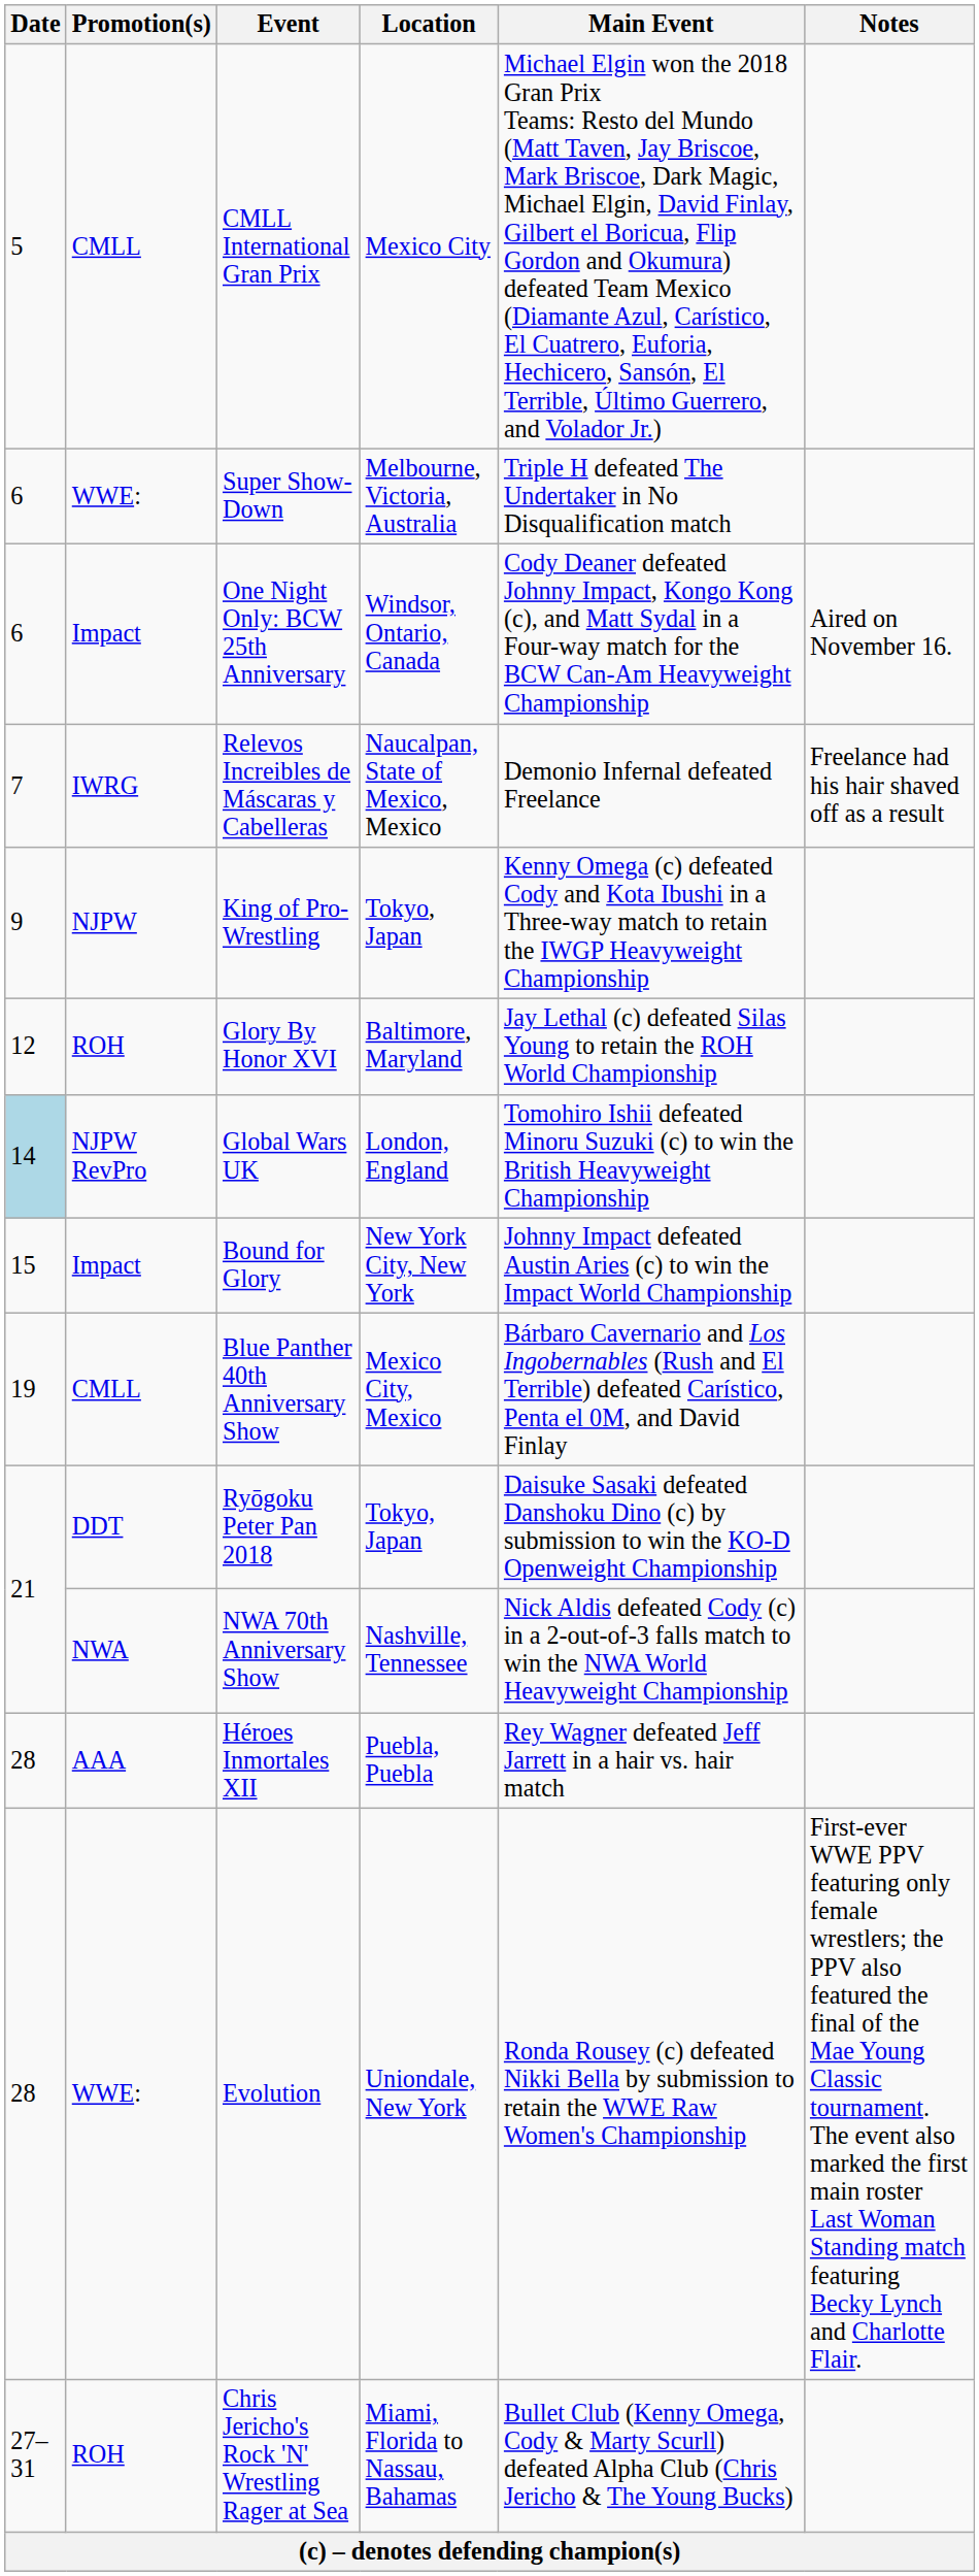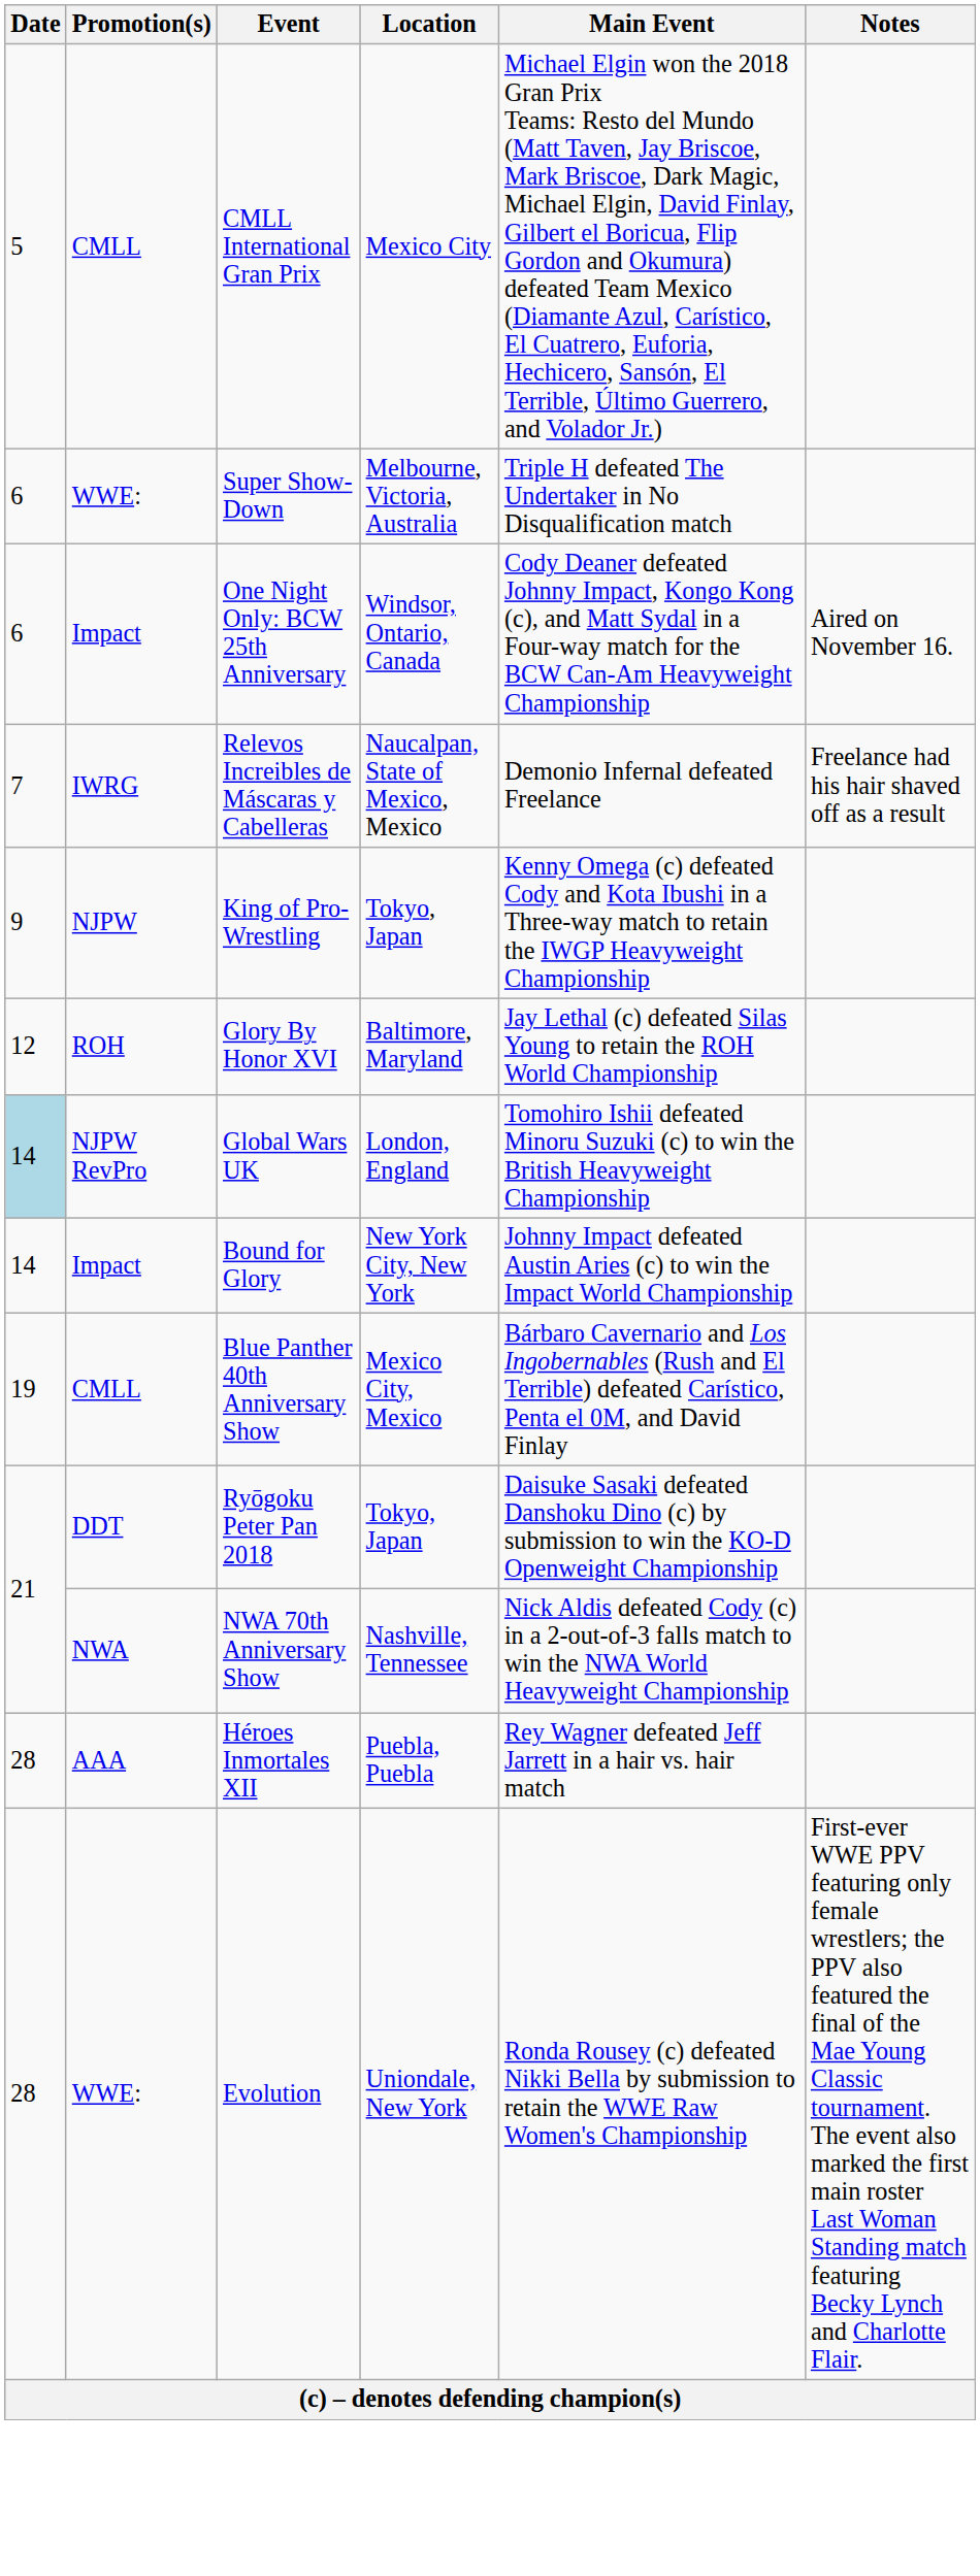 <table class="wikitable" style="width:100%;">
 <tr>
 <th width=5%>Date</th>
 <th width=5%>Promotion(s)</th>
 <th style="width:15%;">Event</th>
 <th style="width:15%;">Location</th>
 <th style="width:40%;">Main Event</th>
 <th style="width:20%;">Notes</th>
 </tr>
 <tr>
 <td>5</td>
 <td><a href='#'>CMLL</a></td>
 <td><a href='#'>CMLL International Gran Prix</a></td>
 <td><a href='#'>Mexico City</a></td>
 <td><a href='#'>Michael Elgin</a> won the 2018 Gran Prix<br>Teams: Resto del Mundo (<a href='#'>Matt Taven</a>, <a href='#'>Jay Briscoe</a>, <a href='#'>Mark Briscoe</a>, Dark Magic, Michael Elgin, <a href='#'>David Finlay</a>, <a href='#'>Gilbert el Boricua</a>, <a href='#'>Flip Gordon</a> and <a href='#'>Okumura</a>) defeated Team Mexico (<a href='#'>Diamante Azul</a>, <a href='#'>Carístico</a>, <a href='#'>El Cuatrero</a>, <a href='#'>Euforia</a>, <a href='#'>Hechicero</a>, <a href='#'>Sansón</a>, <a href='#'>El Terrible</a>, <a href='#'>Último Guerrero</a>, and <a href='#'>Volador Jr.</a>)</td>
 <td></td>
 </tr>
 <tr>
 <td>6</td>
 <td><a href='#'>WWE</a>:<br></td>
 <td><a href='#'>Super Show-Down</a></td>
 <td><a href='#'>Melbourne</a>, <a href='#'>Victoria</a>, <a href='#'>Australia</a></td>
 <td><a href='#'>Triple H</a> defeated <a href='#'>The Undertaker</a> in No Disqualification match</td>
 <td></td>
 </tr>
 <tr>
 <td>6</td>
 <td><a href='#'>Impact</a></td>
 <td><a href='#'>One Night Only: BCW 25th Anniversary</a></td>
 <td><a href='#'>Windsor, Ontario, Canada</a></td>
 <td><a href='#'>Cody Deaner</a> defeated <a href='#'>Johnny Impact</a>, <a href='#'>Kongo Kong</a> (c), and <a href='#'>Matt Sydal</a> in a Four-way match for the <a href='#'>BCW Can-Am Heavyweight Championship</a></td>
 <td>Aired on November 16.</td>
 </tr>
 <tr>
 <td>7</td>
 <td><a href='#'>IWRG</a></td>
 <td><a href='#'>Relevos Increibles de Máscaras y Cabelleras</a></td>
 <td><a href='#'>Naucalpan, State of Mexico</a>, Mexico</td>
 <td>Demonio Infernal defeated Freelance</td>
 <td>Freelance had his hair shaved off as a result</td>
 </tr>
 <tr>
 <td>9</td>
 <td><a href='#'>NJPW</a></td>
 <td><a href='#'>King of Pro-Wrestling</a></td>
 <td><a href='#'>Tokyo</a>, <a href='#'>Japan</a></td>
 <td><a href='#'>Kenny Omega</a> (c) defeated <a href='#'>Cody</a> and <a href='#'>Kota Ibushi</a> in a Three-way match to retain the <a href='#'>IWGP Heavyweight Championship</a></td>
 <td></td>
 </tr>
 <tr>
 <td>12</td>
 <td><a href='#'>ROH</a></td>
 <td><a href='#'>Glory By Honor XVI</a></td>
 <td><a href='#'>Baltimore</a>, <a href='#'>Maryland</a></td>
 <td><a href='#'>Jay Lethal</a> (c) defeated <a href='#'>Silas Young</a> to retain the <a href='#'>ROH World Championship</a></td>
 <td></td>
 </tr>
 <tr>
 <td style="background: lightblue;">14</td>
 <td><a href='#'>NJPW</a><br><a href='#'>RevPro</a></td>
 <td><a href='#'>Global Wars UK</a></td>
 <td><a href='#'>London, England</a></td>
 <td><a href='#'>Tomohiro Ishii</a> defeated <a href='#'>Minoru Suzuki</a> (c) to win the <a href='#'>British Heavyweight Championship</a></td>
 <td></td>
 </tr>
 <tr>
-<td>15</td>
+<td>14</td>
 <td><a href='#'>Impact</a></td>
 <td><a href='#'>Bound for Glory</a></td>
 <td><a href='#'>New York City, New York</a></td>
 <td><a href='#'>Johnny Impact</a> defeated <a href='#'>Austin Aries</a> (c) to win the <a href='#'>Impact World Championship</a></td>
 <td></td>
 </tr>
 <tr>
 <td>19</td>
 <td><a href='#'>CMLL</a></td>
 <td><a href='#'>Blue Panther 40th Anniversary Show</a></td>
 <td><a href='#'>Mexico City, Mexico</a></td>
 <td><a href='#'>Bárbaro Cavernario</a> and <em><a href='#'>Los Ingobernables</a></em> (<a href='#'>Rush</a> and <a href='#'>El Terrible</a>) defeated <a href='#'>Carístico</a>, <a href='#'>Penta el 0M</a>, and David Finlay</td>
 <td></td>
 </tr>
 <tr>
 <td rowspan=2>21</td>
 <td><a href='#'>DDT</a></td>
 <td><a href='#'>Ryōgoku Peter Pan 2018</a></td>
 <td><a href='#'>Tokyo, Japan</a></td>
 <td><a href='#'>Daisuke Sasaki</a> defeated <a href='#'>Danshoku Dino</a> (c) by submission to win the <a href='#'>KO-D Openweight Championship</a></td>
 <td></td>
 </tr>
 <tr>
 <td><a href='#'>NWA</a></td>
 <td><a href='#'>NWA 70th Anniversary Show</a></td>
 <td><a href='#'>Nashville, Tennessee</a></td>
 <td><a href='#'>Nick Aldis</a> defeated <a href='#'>Cody</a> (c) in a 2-out-of-3 falls match to win the <a href='#'>NWA World Heavyweight Championship</a></td>
 <td></td>
 </tr>
 <tr>
 <td>28</td>
 <td><a href='#'>AAA</a></td>
 <td><a href='#'>Héroes Inmortales XII</a></td>
 <td><a href='#'>Puebla, Puebla</a></td>
 <td><a href='#'>Rey Wagner</a> defeated <a href='#'>Jeff Jarrett</a> in a hair vs. hair match</td>
 <td></td>
 </tr>
 <tr>
 <td>28</td>
 <td><a href='#'>WWE</a>:<br></td>
 <td><a href='#'>Evolution</a></td>
 <td><a href='#'>Uniondale, New York</a></td>
 <td><a href='#'>Ronda Rousey</a> (c) defeated <a href='#'>Nikki Bella</a> by submission to retain the <a href='#'>WWE Raw Women's Championship</a></td>
 <td>First-ever WWE PPV featuring only female wrestlers; the PPV also featured the final of the <a href='#'>Mae Young Classic tournament</a>. The event also marked the first main roster <a href='#'>Last Woman Standing match</a> featuring <a href='#'>Becky Lynch</a> and <a href='#'>Charlotte Flair</a>.</td>
 </tr>
 <tr>
-<td>27–31</td>
-<td><a href='#'>ROH</a></td>
-<td><a href='#'>Chris Jericho's Rock 'N' Wrestling Rager at Sea</a></td>
-<td><a href='#'>Miami, Florida</a> to <a href='#'>Nassau, Bahamas</a></td>
-<td><a href='#'>Bullet Club</a> (<a href='#'>Kenny Omega</a>, <a href='#'>Cody</a> & <a href='#'>Marty Scurll</a>) defeated Alpha Club (<a href='#'>Chris Jericho</a> & <a href='#'>The Young Bucks</a>)</td>
-<td></td>
-</tr>
-<tr>
 <th colspan="6">(c) – denotes defending champion(s)</th>
 </tr>
 </table>
